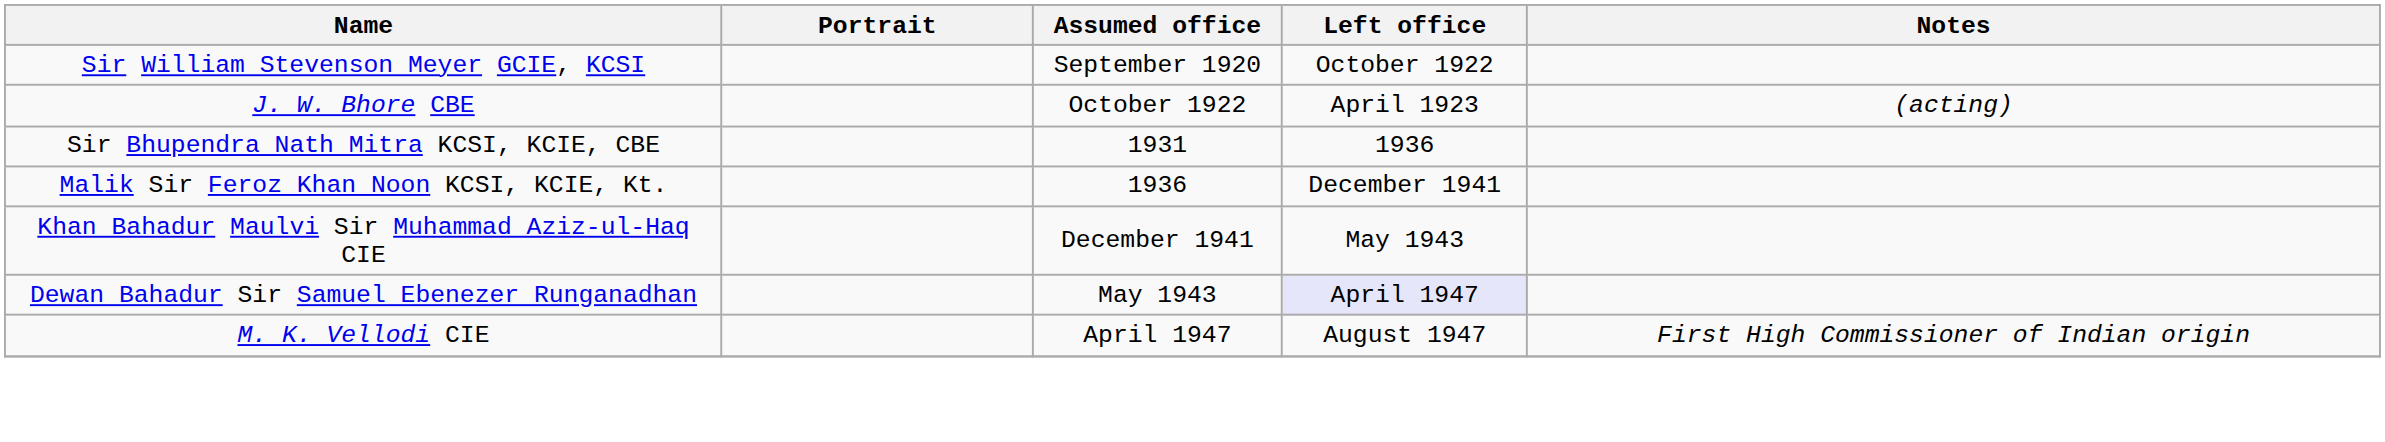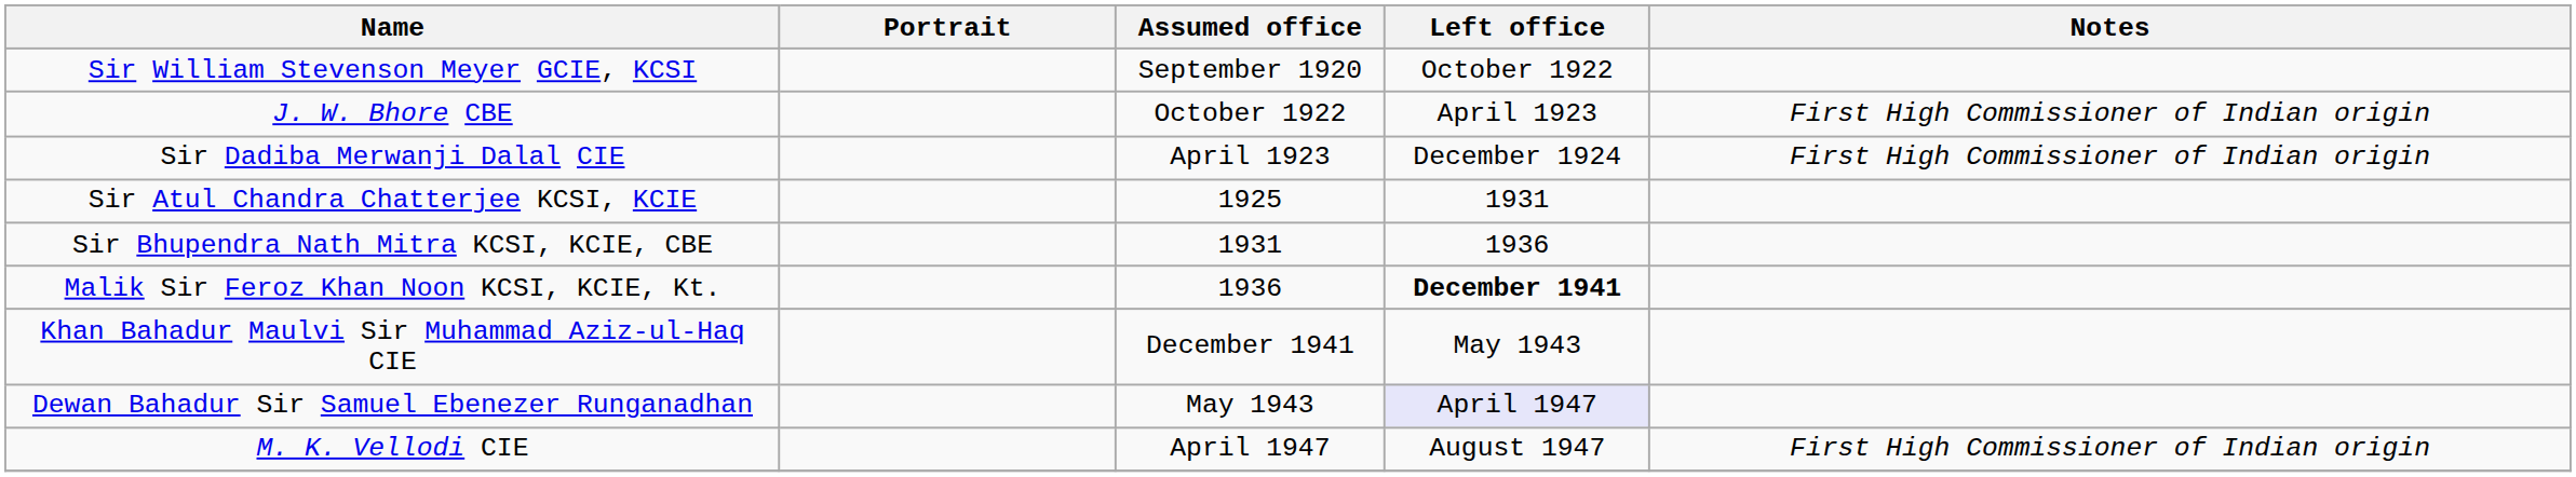 <table class="wikitable" style="text-align:center">
 <tr style="background:#cccccc">
 <th scope="col" style="width: 500px;">Name</th>
 <th scope="col" style="width: 200px;">Portrait</th>
 <th scope="col" style="width: 150px;">Assumed office</th>
 <th scope="col" style="width: 150px;">Left office</th>
 <th scope="col" style="width: 600px;">Notes</th>
 </tr>
 <tr>
 <td><a href='#'>Sir</a> <a href='#'>William Stevenson Meyer</a> <a href='#'>GCIE</a>, <a href='#'>KCSI</a></td>
 <td></td>
 <td>September 1920</td>
 <td>October 1922</td>
 <td></td>
 </tr>
 <tr>
 <td><em><a href='#'>J. W. Bhore</a></em> <a href='#'>CBE</a></td>
 <td></td>
 <td>October 1922</td>
 <td>April 1923</td>
-<td><em>(acting)</em></td>
+<td><em>First High Commissioner of Indian origin</em></td>
+</tr>
+<tr>
+<td>Sir <a href='#'>Dadiba Merwanji Dalal</a> <a href='#'>CIE</a></td>
+<td></td>
+<td>April 1923</td>
+<td>December 1924</td>
+<td><em>First High Commissioner of Indian origin</em></td>
+</tr>
+<tr>
+<td>Sir <a href='#'>Atul Chandra Chatterjee</a> KCSI, <a href='#'>KCIE</a></td>
+<td></td>
+<td>1925</td>
+<td>1931</td>
+<td></td>
 </tr>
 <tr>
 <td>Sir <a href='#'>Bhupendra Nath Mitra</a> KCSI, KCIE, CBE </td>
 <td></td>
 <td>1931</td>
 <td>1936</td>
 <td></td>
 </tr>
 <tr>
 <td><a href='#'>Malik</a> Sir <a href='#'>Feroz Khan Noon</a> KCSI, KCIE, Kt.</td>
 <td></td>
 <td>1936</td>
-<td>December 1941</td>
+<td><strong>December 1941</strong></td>
 <td></td>
 </tr>
 <tr>
 <td><a href='#'>Khan Bahadur</a> <a href='#'>Maulvi</a> Sir <a href='#'>Muhammad Aziz-ul-Haq</a> CIE </td>
 <td></td>
 <td>December 1941</td>
 <td>May 1943</td>
 <td></td>
 </tr>
 <tr>
 <td><a href='#'>Dewan Bahadur</a> Sir <a href='#'>Samuel Ebenezer Runganadhan</a></td>
 <td></td>
 <td>May 1943</td>
 <td style="background: lavender;">April 1947</td>
 <td></td>
 </tr>
 <tr>
 <td><em><a href='#'>M. K. Vellodi</a></em> CIE </td>
 <td></td>
 <td>April 1947</td>
 <td>August 1947</td>
 <td><em>First High Commissioner of Indian origin</em></td>
 </tr>
 <tr>
 </tr>
 </table>
